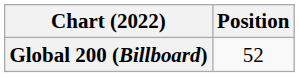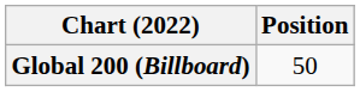 <table class="wikitable plainrowheaders" style="text-align:center">
 <tr>
 <th scope="col">Chart (2022)</th>
 <th scope="col">Position</th>
 </tr>
 <tr>
 <th scope="row">Global 200 (<em>Billboard</em>)</th>
-<td>52</td>
+<td>50</td>
 </tr>
 </table>
